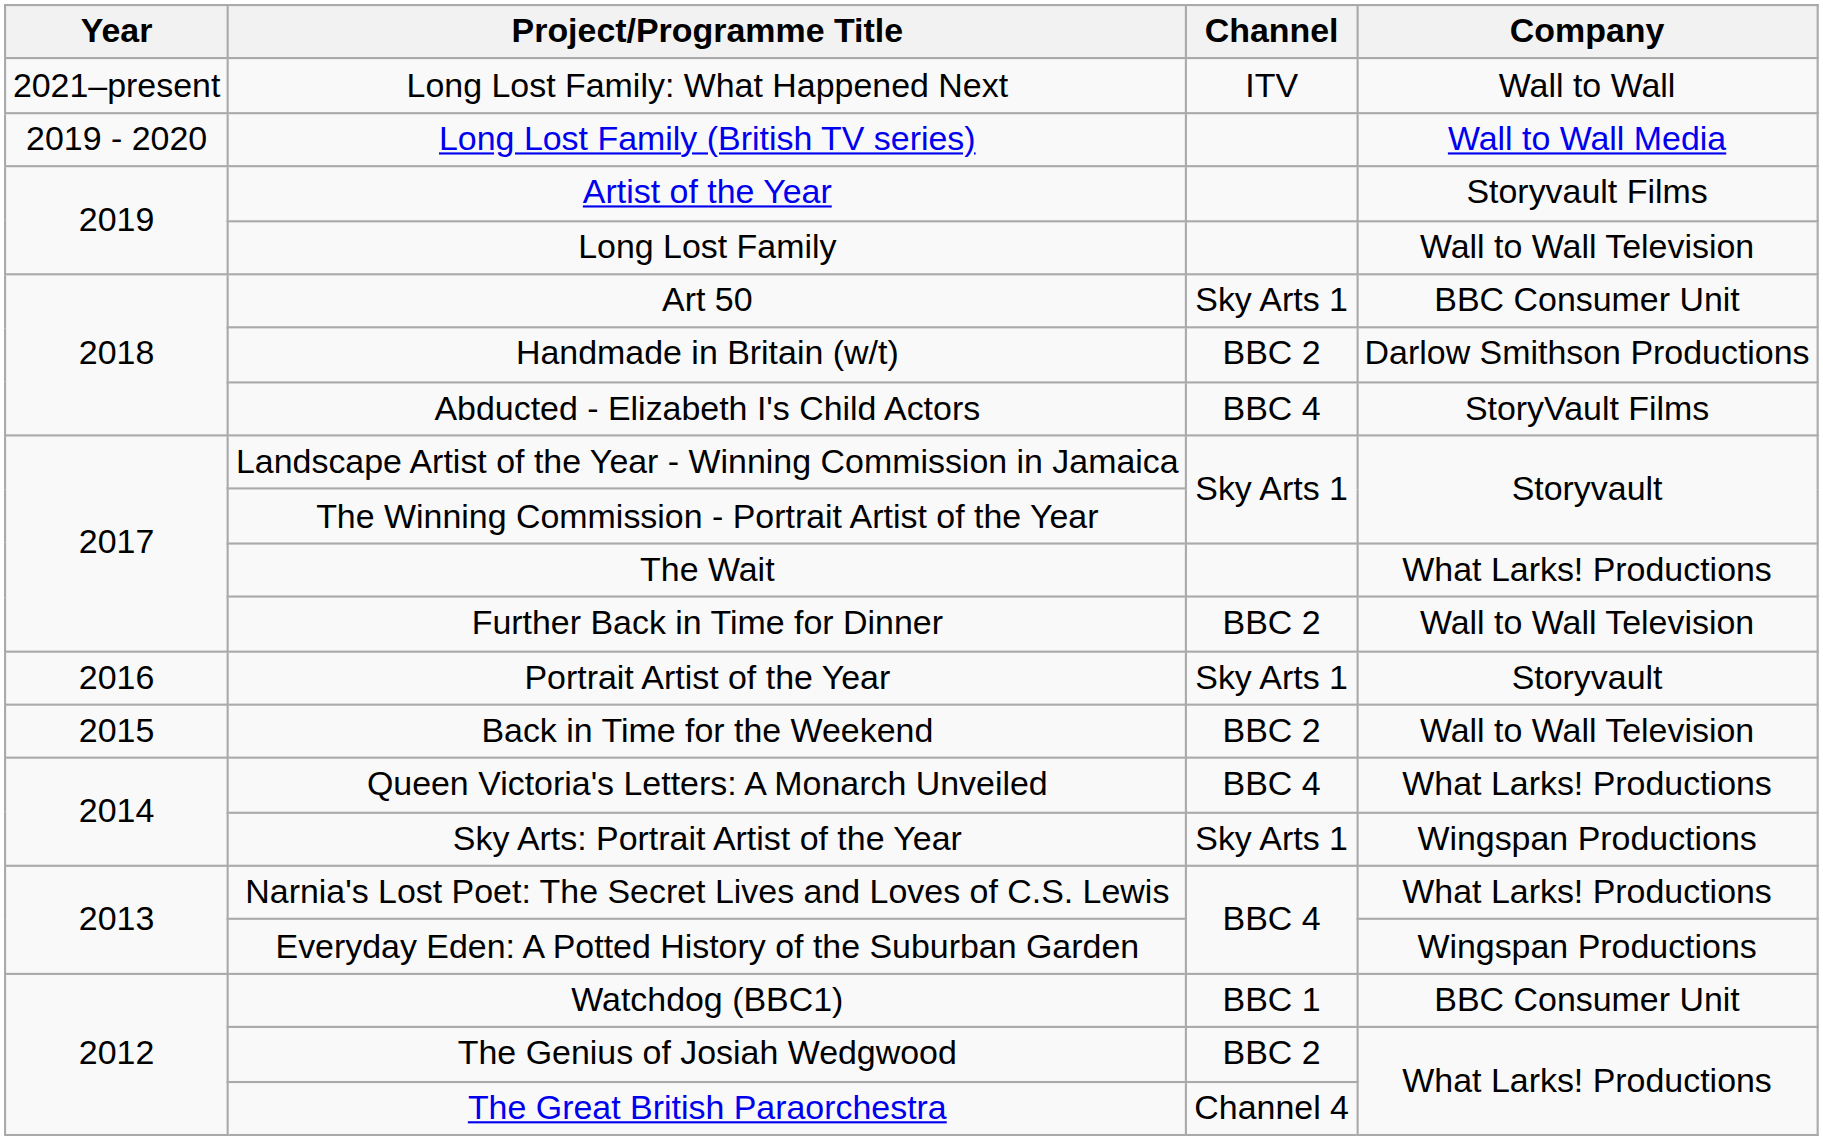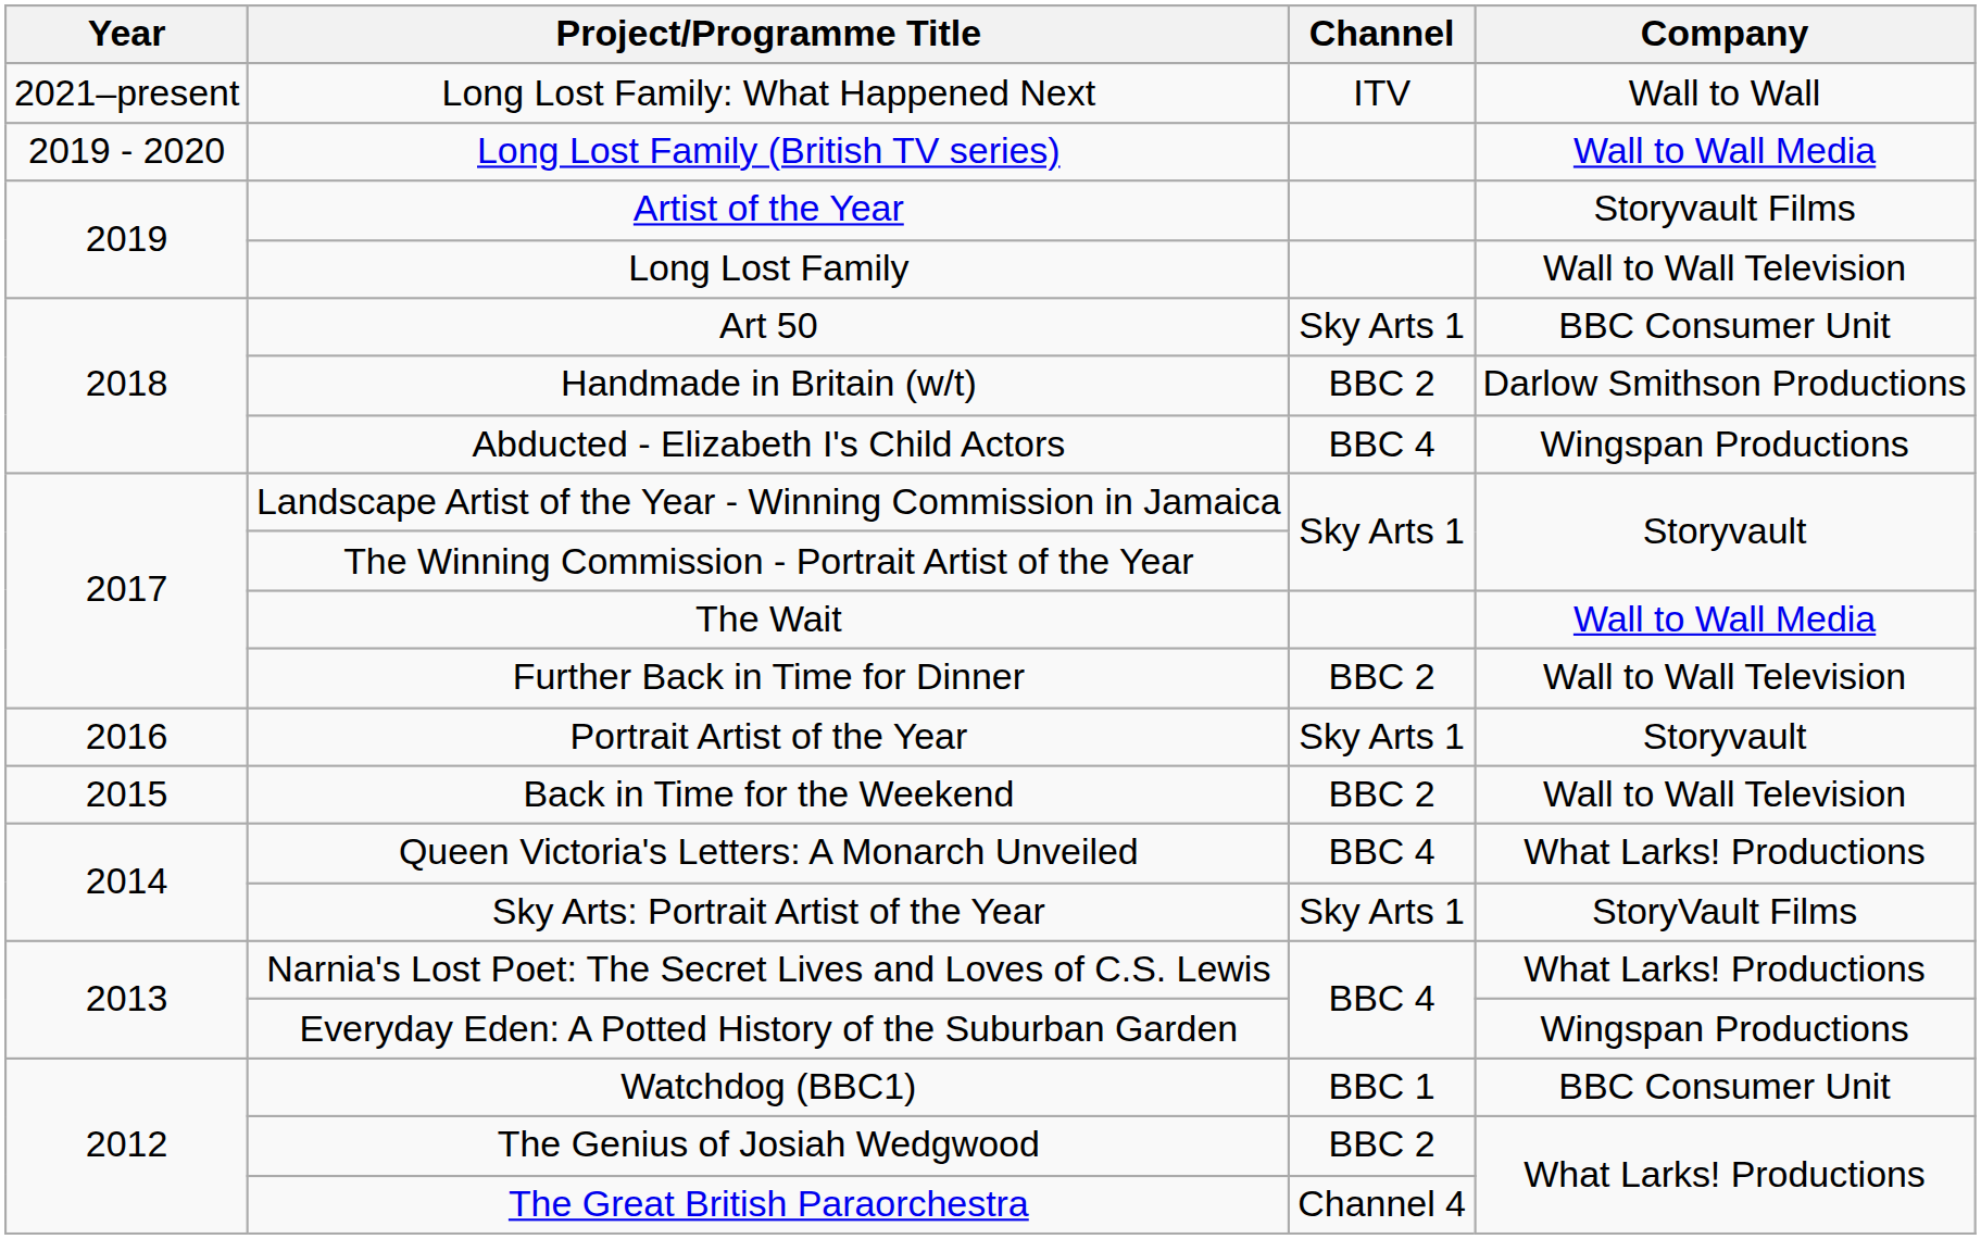 <table class="wikitable plainrowheaders" style="text-align:center;" border="1">
 <tr>
 <th>Year</th>
 <th>Project/Programme Title</th>
 <th>Channel</th>
 <th>Company</th>
 </tr>
 <tr>
 <td>2021–present</td>
 <td>Long Lost Family: What Happened Next</td>
 <td>ITV</td>
 <td>Wall to Wall</td>
 </tr>
 <tr>
 <td>2019 - 2020</td>
 <td><a href='#'>Long Lost Family (British TV series)</a></td>
 <td></td>
 <td><a href='#'>Wall to Wall Media</a></td>
 </tr>
 <tr>
 <td rowspan="2">2019</td>
 <td><a href='#'>Artist of the Year</a></td>
 <td></td>
 <td>Storyvault Films</td>
 </tr>
 <tr>
 <td>Long Lost Family</td>
 <td></td>
 <td>Wall to Wall Television</td>
 </tr>
 <tr>
 <td rowspan="3">2018</td>
 <td>Art 50</td>
 <td>Sky Arts 1</td>
 <td>BBC Consumer Unit</td>
 </tr>
 <tr>
 <td>Handmade in Britain (w/t)</td>
 <td>BBC 2</td>
 <td>Darlow Smithson Productions</td>
 </tr>
 <tr>
 <td>Abducted - Elizabeth I's Child Actors</td>
 <td>BBC 4</td>
-<td>StoryVault Films</td>
+<td>Wingspan Productions</td>
 </tr>
 <tr>
 <td rowspan="4">2017</td>
 <td>Landscape Artist of the Year - Winning Commission in Jamaica</td>
 <td rowspan="2">Sky Arts 1</td>
 <td rowspan="2">Storyvault</td>
 </tr>
 <tr>
 <td>The Winning Commission - Portrait Artist of the Year</td>
 </tr>
 <tr>
 <td>The Wait</td>
 <td></td>
-<td>What Larks! Productions</td>
+<td><a href='#'>Wall to Wall Media</a></td>
 </tr>
 <tr>
 <td>Further Back in Time for Dinner</td>
 <td>BBC 2</td>
 <td>Wall to Wall Television</td>
 </tr>
 <tr>
 <td>2016</td>
 <td>Portrait Artist of the Year</td>
 <td>Sky Arts 1</td>
 <td>Storyvault</td>
 </tr>
 <tr>
 <td>2015</td>
 <td>Back in Time for the Weekend</td>
 <td>BBC 2</td>
 <td>Wall to Wall Television</td>
 </tr>
 <tr>
 <td rowspan="2">2014</td>
 <td>Queen Victoria's Letters: A Monarch Unveiled</td>
 <td>BBC 4</td>
 <td>What Larks! Productions</td>
 </tr>
 <tr>
 <td>Sky Arts: Portrait Artist of the Year</td>
 <td>Sky Arts 1</td>
-<td>Wingspan Productions</td>
+<td>StoryVault Films</td>
 </tr>
 <tr>
 <td rowspan="2">2013</td>
 <td>Narnia's Lost Poet: The Secret Lives and Loves of C.S. Lewis</td>
 <td rowspan="2">BBC 4</td>
 <td>What Larks! Productions</td>
 </tr>
 <tr>
 <td>Everyday Eden: A Potted History of the Suburban Garden</td>
 <td>Wingspan Productions</td>
 </tr>
 <tr>
 <td rowspan="3">2012</td>
 <td>Watchdog (BBC1)</td>
 <td>BBC 1</td>
 <td>BBC Consumer Unit</td>
 </tr>
 <tr>
 <td>The Genius of Josiah Wedgwood</td>
 <td>BBC 2</td>
 <td rowspan="2">What Larks! Productions</td>
 </tr>
 <tr>
 <td><a href='#'>The Great British Paraorchestra</a></td>
 <td>Channel 4</td>
 </tr>
 </table>
